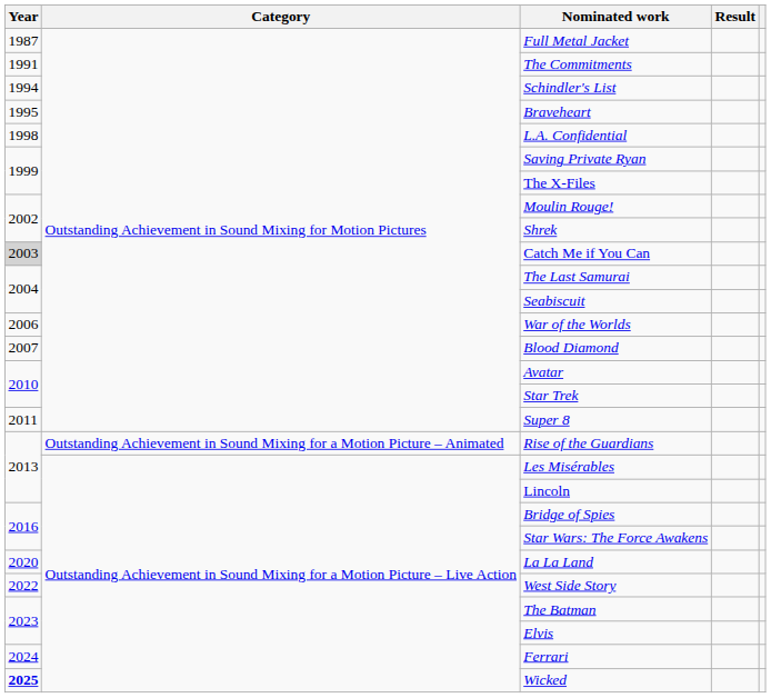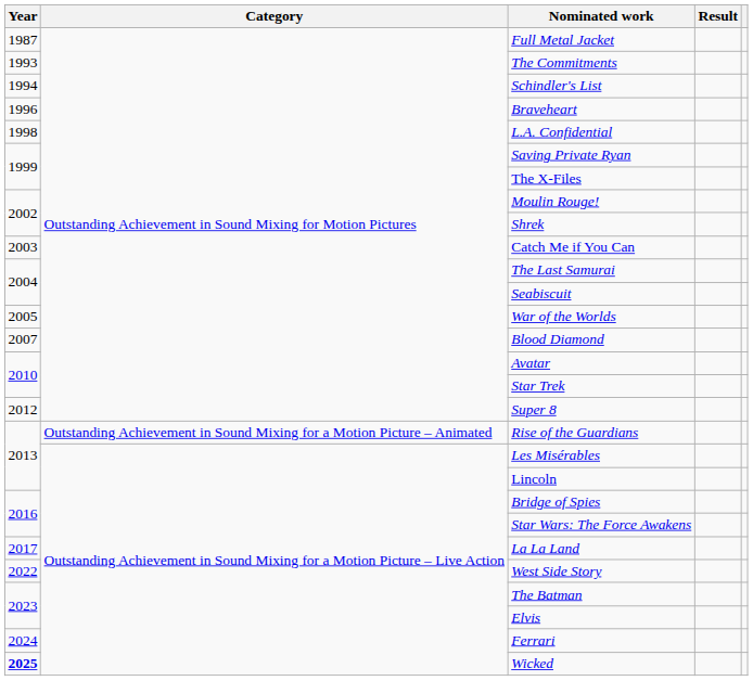 <table class="wikitable sortable">
 <tr>
 <th>Year</th>
 <th>Category</th>
 <th>Nominated work</th>
 <th>Result</th>
 <th scope="col" class="unsortable"></th>
 </tr>
 <tr>
 <td>1987</td>
 <td rowspan="17"><a href='#'>Outstanding Achievement in Sound Mixing for Motion Pictures</a></td>
 <td><em><a href='#'>Full Metal Jacket</a></em></td>
 <td></td>
 <td></td>
 </tr>
 <tr>
-<td>1991</td>
+<td>1993</td>
 <td><a href='#'><em>The Commitments</em></a></td>
 <td></td>
 <td></td>
 </tr>
 <tr>
 <td>1994</td>
 <td><em><a href='#'>Schindler's List</a></em></td>
 <td></td>
 <td></td>
 </tr>
 <tr>
-<td>1995</td>
+<td>1996</td>
 <td><em><a href='#'>Braveheart</a></em></td>
 <td></td>
 <td></td>
 </tr>
 <tr>
 <td>1998</td>
 <td><em><a href='#'>L.A. Confidential</a></em></td>
 <td></td>
 <td></td>
 </tr>
 <tr>
 <td rowspan="2">1999</td>
 <td><em><a href='#'>Saving Private Ryan</a></em></td>
 <td></td>
 <td></td>
 </tr>
 <tr>
 <td><a href='#'>The X-Files</a></td>
 <td></td>
 <td></td>
 </tr>
 <tr>
 <td rowspan="2">2002</td>
 <td><em><a href='#'>Moulin Rouge!</a></em></td>
 <td></td>
 <td></td>
 </tr>
 <tr>
 <td><em><a href='#'>Shrek</a></em></td>
 <td></td>
 <td></td>
 </tr>
 <tr>
-<td style="background: lightgrey;">2003</td>
+<td>2003</td>
 <td><a href='#'>Catch Me if You Can</a></td>
 <td></td>
 <td></td>
 </tr>
 <tr>
 <td rowspan="2">2004</td>
 <td><em><a href='#'>The Last Samurai</a></em></td>
 <td></td>
 <td></td>
 </tr>
 <tr>
 <td><a href='#'><em>Seabiscuit</em></a></td>
 <td></td>
 <td></td>
 </tr>
 <tr>
-<td>2006</td>
+<td>2005</td>
 <td><a href='#'><em>War of the Worlds</em></a></td>
 <td></td>
 <td></td>
 </tr>
 <tr>
 <td>2007</td>
 <td><em><a href='#'>Blood Diamond</a></em></td>
 <td></td>
 <td></td>
 </tr>
 <tr>
 <td rowspan="2"><a href='#'>2010</a></td>
 <td><em><a href='#'>Avatar</a></em></td>
 <td></td>
 <td></td>
 </tr>
 <tr>
 <td><em><a href='#'>Star Trek</a></em></td>
 <td></td>
 <td></td>
 </tr>
 <tr>
-<td>2011</td>
+<td>2012</td>
 <td><a href='#'><em>Super 8</em></a></td>
 <td></td>
 <td></td>
 </tr>
 <tr>
 <td rowspan="3">2013</td>
 <td><a href='#'>Outstanding Achievement in Sound Mixing for a Motion Picture – Animated</a></td>
 <td><em><a href='#'>Rise of the Guardians</a></em></td>
 <td></td>
 <td></td>
 </tr>
 <tr>
 <td rowspan="10"><a href='#'>Outstanding Achievement in Sound Mixing for a Motion Picture – Live Action</a></td>
 <td><em><a href='#'>Les Misérables</a></em></td>
 <td></td>
 <td></td>
 </tr>
 <tr>
 <td><a href='#'>Lincoln</a></td>
 <td></td>
 <td></td>
 </tr>
 <tr>
 <td rowspan="2"><a href='#'>2016</a></td>
 <td><em><a href='#'>Bridge of Spies</a></em></td>
 <td></td>
 <td></td>
 </tr>
 <tr>
 <td><em><a href='#'>Star Wars: The Force Awakens</a></em></td>
 <td></td>
 <td></td>
 </tr>
 <tr>
-<td><a href='#'>2020</a></td>
+<td><a href='#'>2017</a></td>
 <td><em><a href='#'>La La Land</a></em></td>
 <td></td>
 <td></td>
 </tr>
 <tr>
 <td><a href='#'>2022</a></td>
 <td><em><a href='#'>West Side Story</a></em></td>
 <td></td>
 <td></td>
 </tr>
 <tr>
 <td rowspan="2"><a href='#'>2023</a></td>
 <td><a href='#'><em>The Batman</em></a></td>
 <td></td>
 <td></td>
 </tr>
 <tr>
 <td><em><a href='#'>Elvis</a></em></td>
 <td></td>
 <td></td>
 </tr>
 <tr>
 <td><a href='#'>2024</a></td>
 <td><em><a href='#'>Ferrari</a></em></td>
 <td></td>
 <td></td>
 </tr>
 <tr>
 <td><strong><a href='#'>2025</a></strong></td>
 <td><em><a href='#'>Wicked</a></em></td>
 <td></td>
 <td></td>
 </tr>
 </table>
